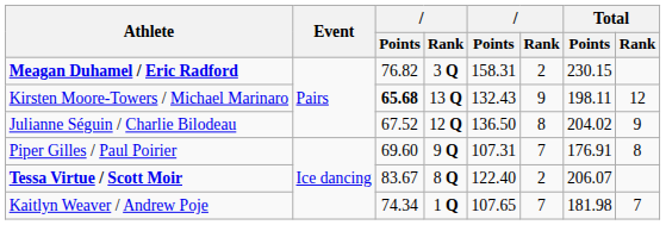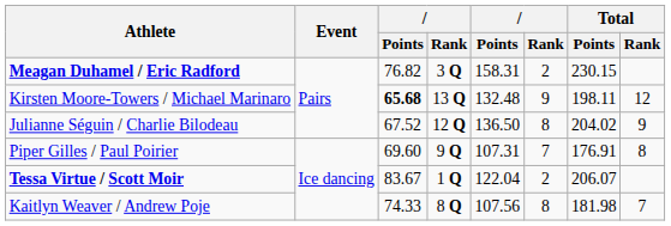 <table class="wikitable" style="font-size:90%">
 <tr>
 <th rowspan="2">Athlete</th>
 <th rowspan="2">Event</th>
 <th colspan="2"> / </th>
 <th colspan="2"> / </th>
 <th colspan="2">Total</th>
 </tr>
 <tr style="font-size:95%">
 <th>Points</th>
 <th>Rank</th>
 <th>Points</th>
 <th>Rank</th>
 <th>Points</th>
 <th>Rank</th>
 </tr>
 <tr align=center>
 <td align=left><strong><a href='#'>Meagan Duhamel</a> / <a href='#'>Eric Radford</a></strong></td>
 <td align=left rowspan="3"><a href='#'>Pairs</a></td>
 <td>76.82</td>
 <td>3 <strong>Q</strong></td>
 <td>158.31</td>
 <td>2</td>
 <td>230.15</td>
 <td></td>
 </tr>
 <tr align=center>
 <td align=left><a href='#'>Kirsten Moore-Towers</a> / <a href='#'>Michael Marinaro</a></td>
 <td><strong>65.68</strong></td>
 <td>13 <strong>Q</strong></td>
-<td>132.43</td>
+<td>132.48</td>
 <td>9</td>
 <td>198.11</td>
 <td>12</td>
 </tr>
 <tr align=center>
 <td align=left><a href='#'>Julianne Séguin</a> / <a href='#'>Charlie Bilodeau</a></td>
 <td>67.52</td>
 <td>12 <strong>Q</strong></td>
 <td>136.50</td>
 <td>8</td>
 <td>204.02</td>
 <td>9</td>
 </tr>
 <tr align=center>
 <td align=left><a href='#'>Piper Gilles</a> / <a href='#'>Paul Poirier</a></td>
 <td align=left rowspan="3"><a href='#'>Ice dancing</a></td>
 <td>69.60</td>
 <td>9 <strong>Q</strong></td>
 <td>107.31</td>
 <td>7</td>
 <td>176.91</td>
 <td>8</td>
 </tr>
 <tr align=center>
 <td align=left><strong><a href='#'>Tessa Virtue</a> / <a href='#'>Scott Moir</a></strong></td>
 <td>83.67</td>
-<td>8 <strong>Q</strong></td>
-<td>122.40</td>
+<td>1 <strong>Q</strong></td>
+<td>122.04</td>
 <td>2</td>
 <td>206.07</td>
 <td></td>
 </tr>
 <tr align=center>
 <td align=left><a href='#'>Kaitlyn Weaver</a> / <a href='#'>Andrew Poje</a></td>
-<td>74.34</td>
-<td>1 <strong>Q</strong></td>
-<td>107.65</td>
-<td>7</td>
+<td>74.33</td>
+<td>8 <strong>Q</strong></td>
+<td>107.56</td>
+<td>8</td>
 <td>181.98</td>
 <td>7</td>
 </tr>
 </table>
